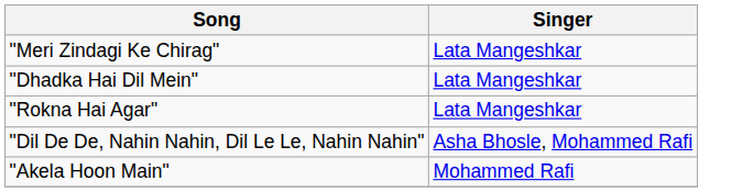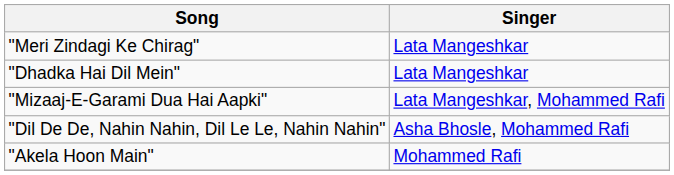 <table class="wikitable">
 <tr>
 <th>Song</th>
 <th>Singer</th>
 </tr>
 <tr>
 <td>"Meri Zindagi Ke Chirag"</td>
 <td><a href='#'>Lata Mangeshkar</a></td>
 </tr>
 <tr>
 <td>"Dhadka Hai Dil Mein"</td>
 <td><a href='#'>Lata Mangeshkar</a></td>
 </tr>
 <tr>
-<td>"Rokna Hai Agar"</td>
-<td><a href='#'>Lata Mangeshkar</a></td>
+<td>"Mizaaj-E-Garami Dua Hai Aapki"</td>
+<td><a href='#'>Lata Mangeshkar</a>, <a href='#'>Mohammed Rafi</a></td>
 </tr>
 <tr>
 <td>"Dil De De, Nahin Nahin, Dil Le Le, Nahin Nahin"</td>
 <td><a href='#'>Asha Bhosle</a>, <a href='#'>Mohammed Rafi</a></td>
 </tr>
 <tr>
 <td>"Akela Hoon Main"</td>
 <td><a href='#'>Mohammed Rafi</a></td>
 </tr>
 <tr>
 </tr>
 </table>
